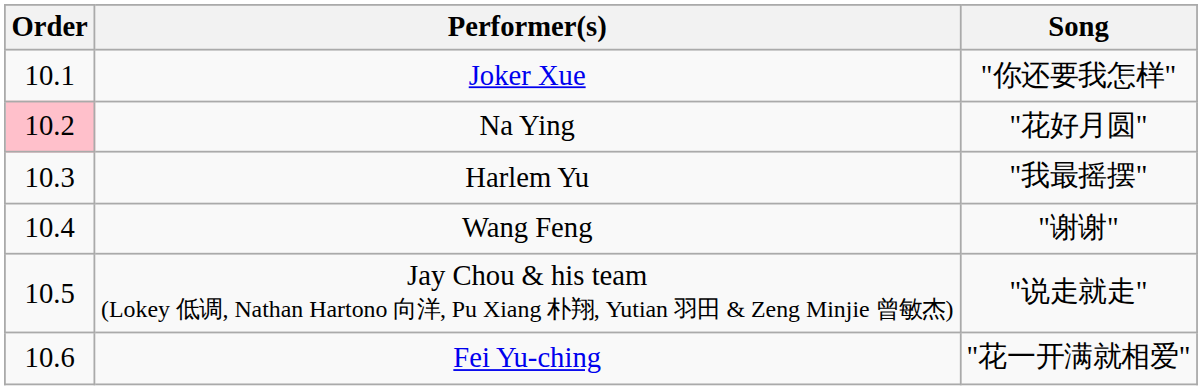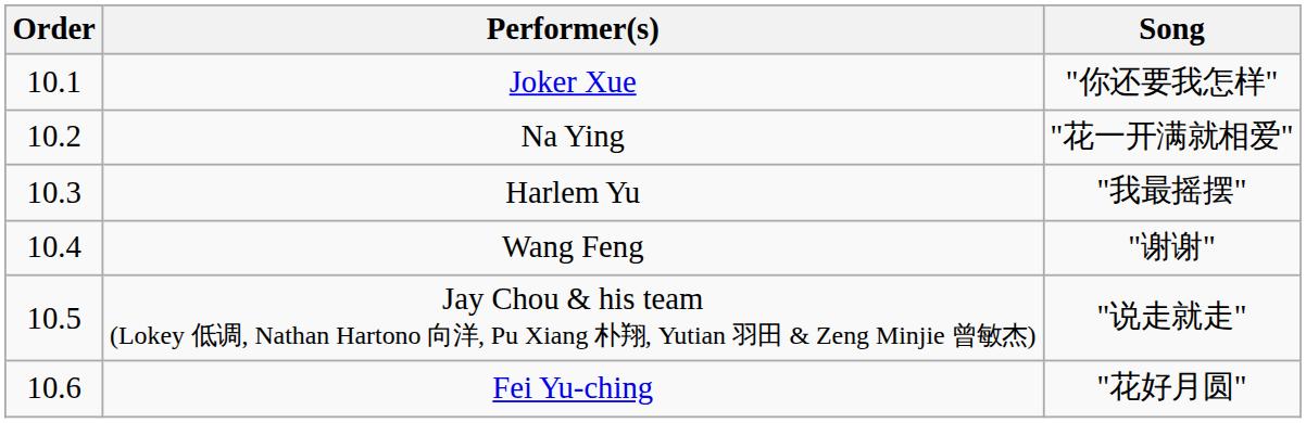 <table class="wikitable" style="text-align:center;">
 <tr>
 <th>Order</th>
 <th>Performer(s)</th>
 <th>Song</th>
 </tr>
 <tr>
 <td>10.1</td>
 <td><a href='#'>Joker Xue</a></td>
 <td>"你还要我怎样"</td>
 </tr>
 <tr>
-<td style="background: pink;">10.2</td>
+<td>10.2</td>
 <td>Na Ying</td>
-<td>"花好月圆"</td>
+<td>"花一开满就相爱"</td>
 </tr>
 <tr>
 <td>10.3</td>
 <td>Harlem Yu</td>
 <td>"我最摇摆"</td>
 </tr>
 <tr>
 <td>10.4</td>
 <td>Wang Feng</td>
 <td>"谢谢"</td>
 </tr>
 <tr>
 <td>10.5</td>
 <td>Jay Chou & his team<br><small>(Lokey 低调, Nathan Hartono 向洋, Pu Xiang 朴翔, Yutian 羽田 & Zeng Minjie 曾敏杰)</small></td>
 <td>"说走就走"</td>
 </tr>
 <tr>
 <td>10.6</td>
 <td><a href='#'>Fei Yu-ching</a></td>
-<td>"花一开满就相爱"</td>
+<td>"花好月圆"</td>
 </tr>
 </table>
